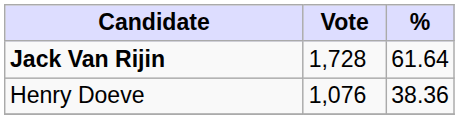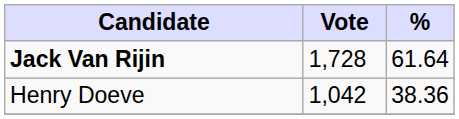 <table class="wikitable">
 <tr>
 <th style="background:#ddf; width:200px;">Candidate</th>
 <th style="background:#ddf; width:50px;">Vote</th>
 <th style="background:#ddf; width:30px;">%</th>
 </tr>
 <tr>
 <td><strong>Jack Van Rijin</strong></td>
 <td>1,728</td>
 <td>61.64</td>
 </tr>
 <tr>
 <td>Henry Doeve</td>
-<td>1,076</td>
+<td>1,042</td>
 <td>38.36</td>
 </tr>
 <tr>
 </tr>
 </table>
